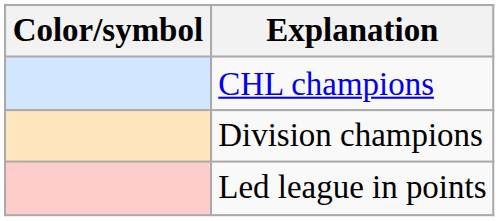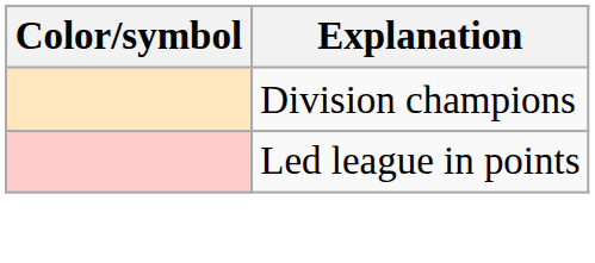 <table class="wikitable">
 <tr>
 <th scope="col">Color/symbol</th>
 <th scope="col">Explanation</th>
-</tr>
-<tr>
-<th scope="row" style="background:#D0E7FF"></th>
-<td><a href='#'>CHL champions</a></td>
 </tr>
 <tr>
 <th scope="row"  style="background:#FFE6BD"></th>
 <td>Division champions</td>
 </tr>
 <tr>
 <th scope="row"  style="background:#FFCCCC"></th>
 <td>Led league in points</td>
 </tr>
 </table>
